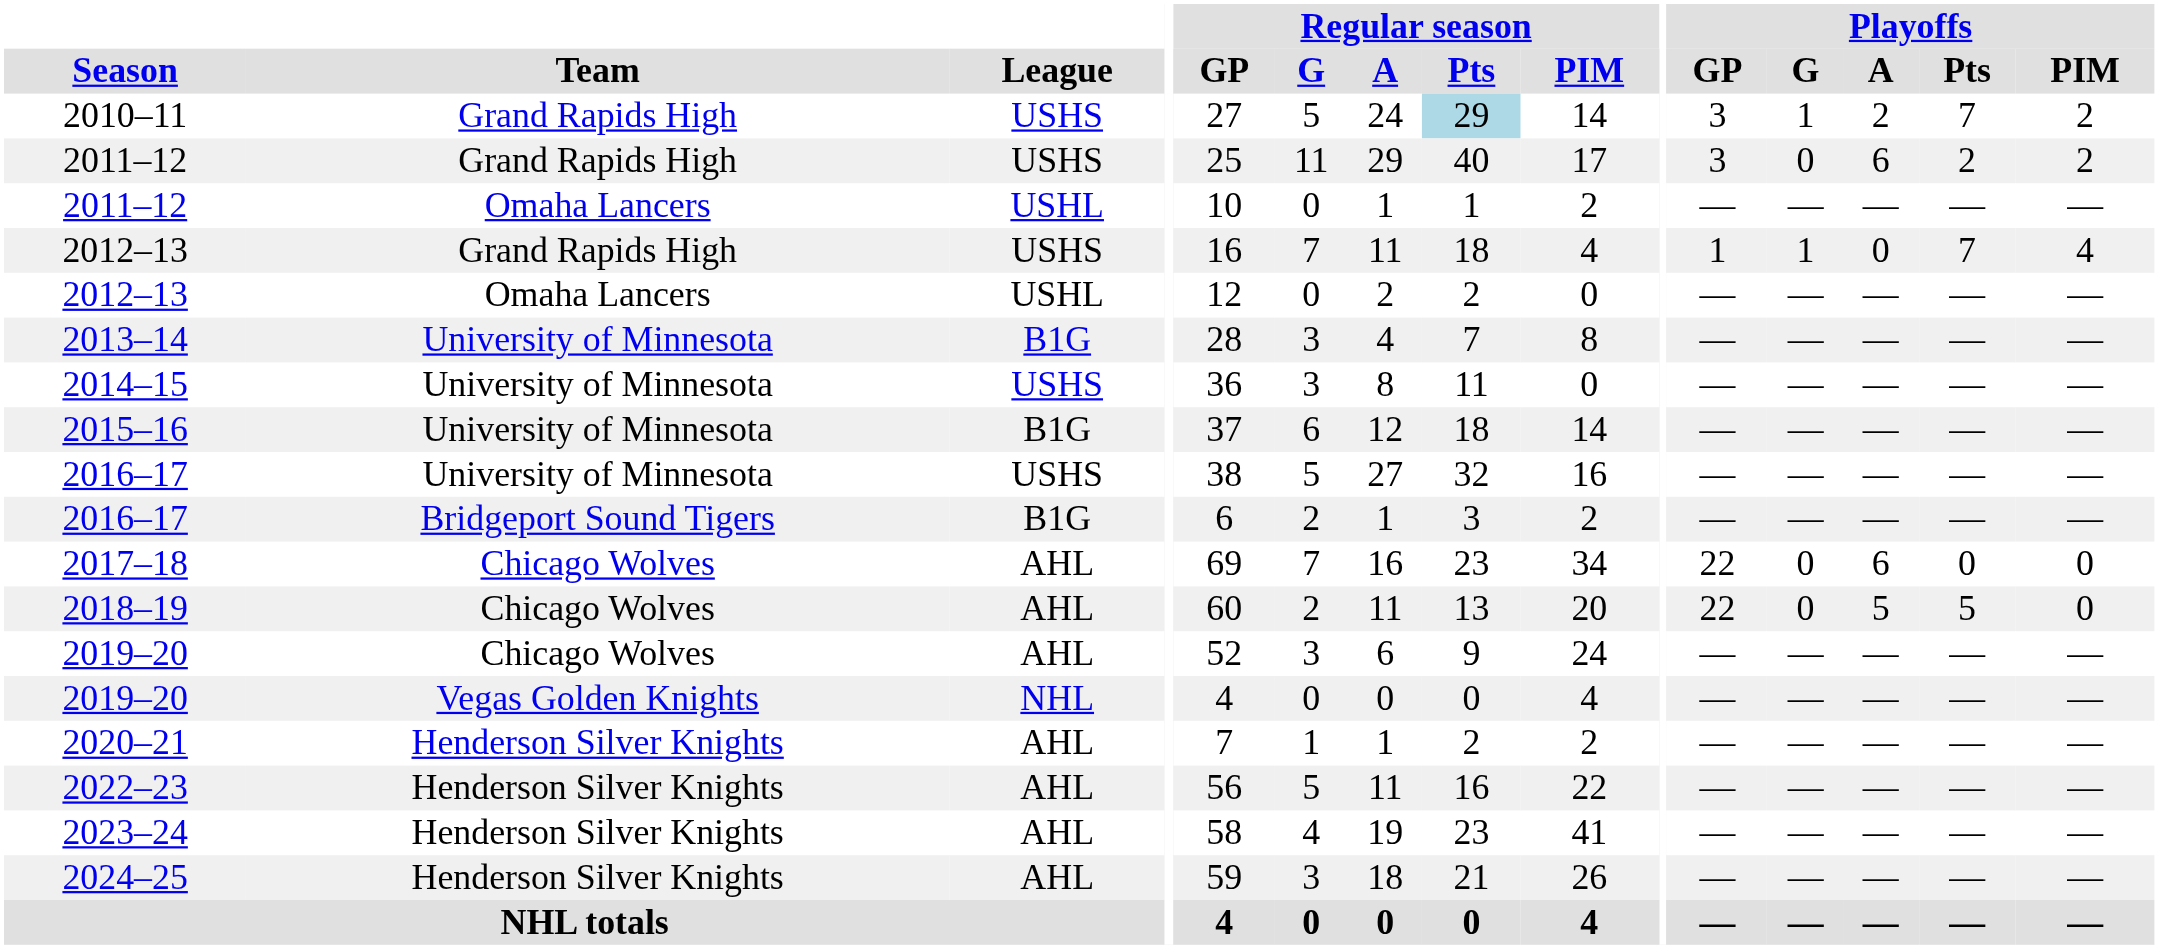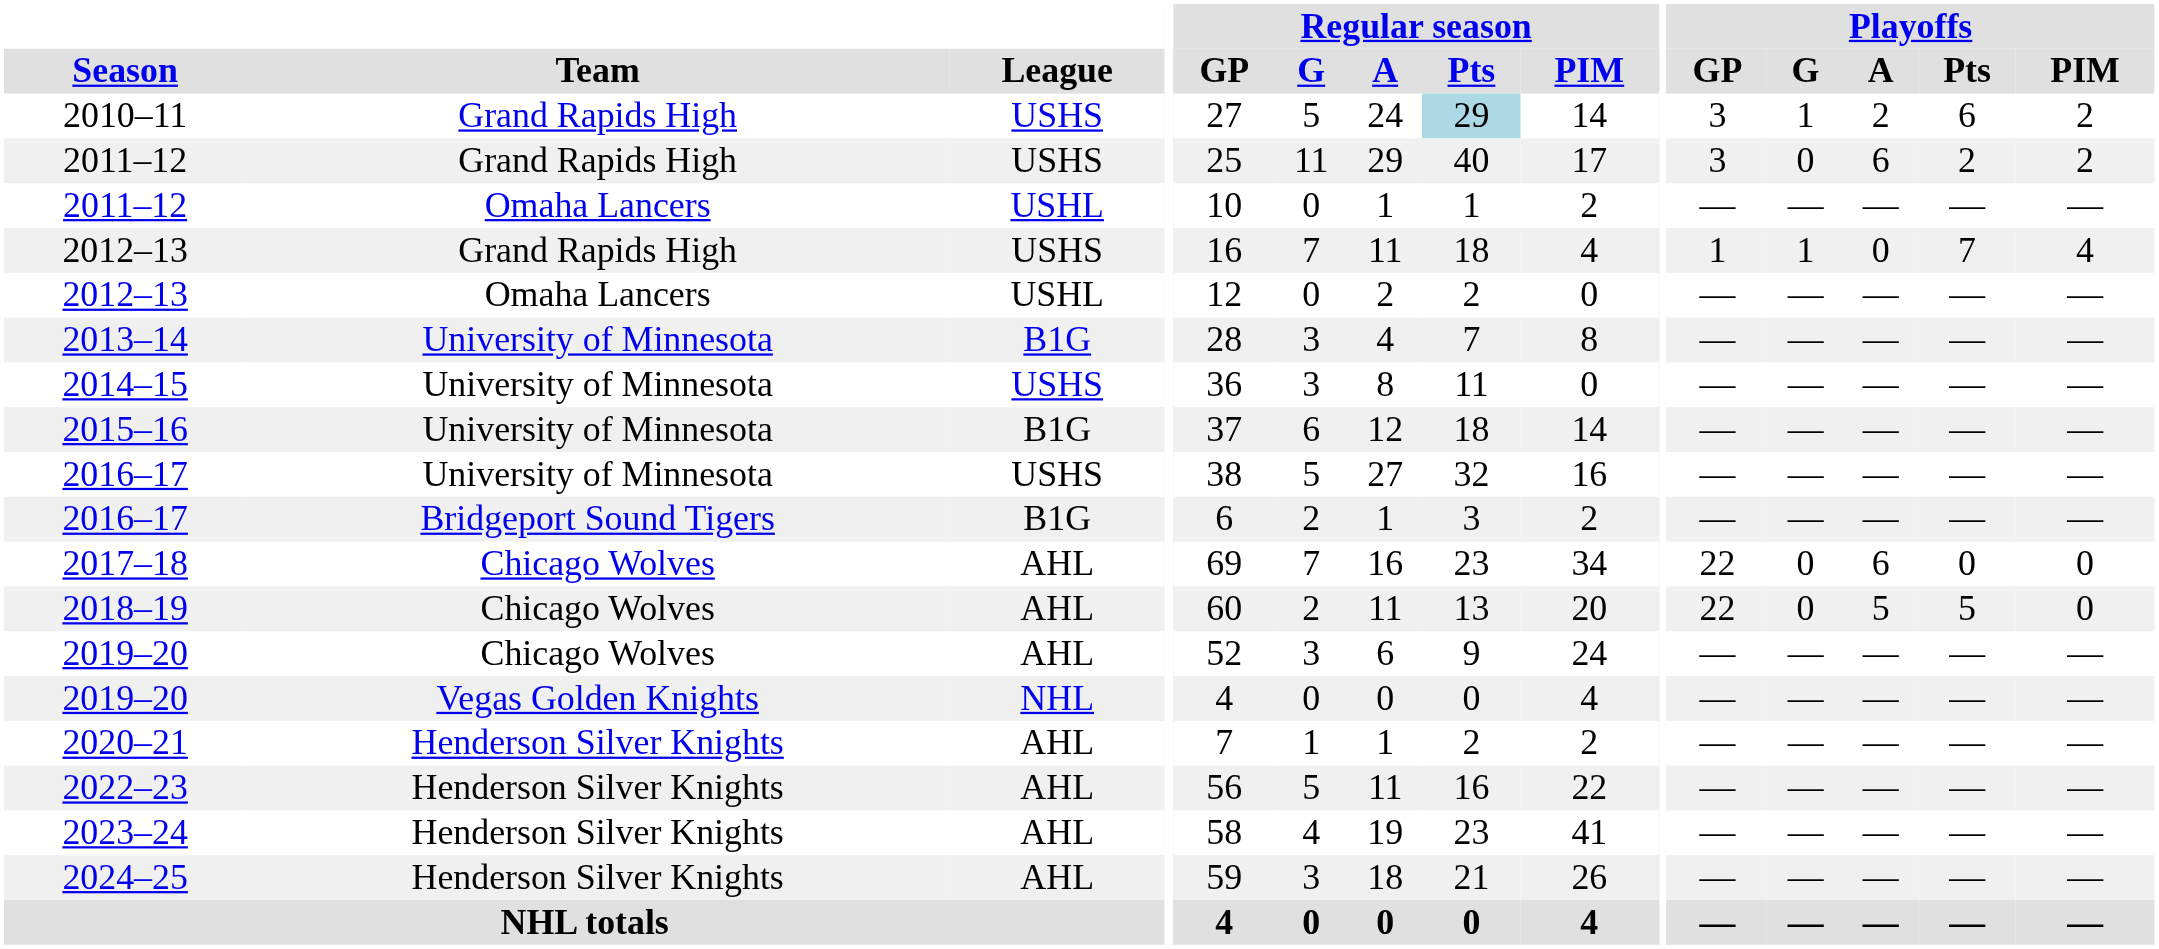 <table border="0" cellpadding="1" cellspacing="0" style="text-align:center; width:60em">
 <tr bgcolor="#e0e0e0">
 <th colspan="3" bgcolor="#ffffff"></th>
 <th rowspan="99" bgcolor="#ffffff"></th>
 <th colspan="5"><a href='#'>Regular season</a></th>
 <th rowspan="99" bgcolor="#ffffff"></th>
 <th colspan="5"><a href='#'>Playoffs</a></th>
 </tr>
 <tr bgcolor="#e0e0e0">
 <th><a href='#'>Season</a></th>
 <th>Team</th>
 <th>League</th>
 <th>GP</th>
 <th><a href='#'>G</a></th>
 <th><a href='#'>A</a></th>
 <th><a href='#'>Pts</a></th>
 <th><a href='#'>PIM</a></th>
 <th>GP</th>
 <th>G</th>
 <th>A</th>
 <th>Pts</th>
 <th>PIM</th>
 </tr>
 <tr>
 <td>2010–11</td>
 <td><a href='#'>Grand Rapids High</a></td>
 <td><a href='#'>USHS</a></td>
 <td>27</td>
 <td>5</td>
 <td>24</td>
 <td style="background: lightblue;">29</td>
 <td>14</td>
 <td>3</td>
 <td>1</td>
 <td>2</td>
-<td>7</td>
+<td>6</td>
 <td>2</td>
 </tr>
 <tr bgcolor="#f0f0f0">
 <td>2011–12</td>
 <td>Grand Rapids High</td>
 <td>USHS</td>
 <td>25</td>
 <td>11</td>
 <td>29</td>
 <td>40</td>
 <td>17</td>
 <td>3</td>
 <td>0</td>
 <td>6</td>
 <td>2</td>
 <td>2</td>
 </tr>
 <tr>
 <td><a href='#'>2011–12</a></td>
 <td><a href='#'>Omaha Lancers</a></td>
 <td><a href='#'>USHL</a></td>
 <td>10</td>
 <td>0</td>
 <td>1</td>
 <td>1</td>
 <td>2</td>
 <td>—</td>
 <td>—</td>
 <td>—</td>
 <td>—</td>
 <td>—</td>
 </tr>
 <tr bgcolor="#f0f0f0">
 <td>2012–13</td>
 <td>Grand Rapids High</td>
 <td>USHS</td>
 <td>16</td>
 <td>7</td>
 <td>11</td>
 <td>18</td>
 <td>4</td>
 <td>1</td>
 <td>1</td>
 <td>0</td>
 <td>7</td>
 <td>4</td>
 </tr>
 <tr>
 <td><a href='#'>2012–13</a></td>
 <td>Omaha Lancers</td>
 <td>USHL</td>
 <td>12</td>
 <td>0</td>
 <td>2</td>
 <td>2</td>
 <td>0</td>
 <td>—</td>
 <td>—</td>
 <td>—</td>
 <td>—</td>
 <td>—</td>
 </tr>
 <tr bgcolor="#f0f0f0">
 <td><a href='#'>2013–14</a></td>
 <td><a href='#'>University of Minnesota</a></td>
 <td><a href='#'>B1G</a></td>
 <td>28</td>
 <td>3</td>
 <td>4</td>
 <td>7</td>
 <td>8</td>
 <td>—</td>
 <td>—</td>
 <td>—</td>
 <td>—</td>
 <td>—</td>
 </tr>
 <tr>
 <td><a href='#'>2014–15</a></td>
 <td>University of Minnesota</td>
 <td><a href='#'>USHS</a></td>
 <td>36</td>
 <td>3</td>
 <td>8</td>
 <td>11</td>
 <td>0</td>
 <td>—</td>
 <td>—</td>
 <td>—</td>
 <td>—</td>
 <td>—</td>
 </tr>
 <tr bgcolor="#f0f0f0">
 <td><a href='#'>2015–16</a></td>
 <td>University of Minnesota</td>
 <td>B1G</td>
 <td>37</td>
 <td>6</td>
 <td>12</td>
 <td>18</td>
 <td>14</td>
 <td>—</td>
 <td>—</td>
 <td>—</td>
 <td>—</td>
 <td>—</td>
 </tr>
 <tr>
 <td><a href='#'>2016–17</a></td>
 <td>University of Minnesota</td>
 <td>USHS</td>
 <td>38</td>
 <td>5</td>
 <td>27</td>
 <td>32</td>
 <td>16</td>
 <td>—</td>
 <td>—</td>
 <td>—</td>
 <td>—</td>
 <td>—</td>
 </tr>
 <tr bgcolor="#f0f0f0">
 <td><a href='#'>2016–17</a></td>
 <td><a href='#'>Bridgeport Sound Tigers</a></td>
 <td>B1G</td>
 <td>6</td>
 <td>2</td>
 <td>1</td>
 <td>3</td>
 <td>2</td>
 <td>—</td>
 <td>—</td>
 <td>—</td>
 <td>—</td>
 <td>—</td>
 </tr>
 <tr>
 <td><a href='#'>2017–18</a></td>
 <td><a href='#'>Chicago Wolves</a></td>
 <td>AHL</td>
 <td>69</td>
 <td>7</td>
 <td>16</td>
 <td>23</td>
 <td>34</td>
 <td>22</td>
 <td>0</td>
 <td>6</td>
 <td>0</td>
 <td>0</td>
 </tr>
 <tr bgcolor="#f0f0f0">
 <td><a href='#'>2018–19</a></td>
 <td>Chicago Wolves</td>
 <td>AHL</td>
 <td>60</td>
 <td>2</td>
 <td>11</td>
 <td>13</td>
 <td>20</td>
 <td>22</td>
 <td>0</td>
 <td>5</td>
 <td>5</td>
 <td>0</td>
 </tr>
 <tr>
 <td><a href='#'>2019–20</a></td>
 <td>Chicago Wolves</td>
 <td>AHL</td>
 <td>52</td>
 <td>3</td>
 <td>6</td>
 <td>9</td>
 <td>24</td>
 <td>—</td>
 <td>—</td>
 <td>—</td>
 <td>—</td>
 <td>—</td>
 </tr>
 <tr bgcolor="#f0f0f0">
 <td><a href='#'>2019–20</a></td>
 <td><a href='#'>Vegas Golden Knights</a></td>
 <td><a href='#'>NHL</a></td>
 <td>4</td>
 <td>0</td>
 <td>0</td>
 <td>0</td>
 <td>4</td>
 <td>—</td>
 <td>—</td>
 <td>—</td>
 <td>—</td>
 <td>—</td>
 </tr>
 <tr>
 <td><a href='#'>2020–21</a></td>
 <td><a href='#'>Henderson Silver Knights</a></td>
 <td>AHL</td>
 <td>7</td>
 <td>1</td>
 <td>1</td>
 <td>2</td>
 <td>2</td>
 <td>—</td>
 <td>—</td>
 <td>—</td>
 <td>—</td>
 <td>—</td>
 </tr>
 <tr bgcolor="#f0f0f0">
 <td><a href='#'>2022–23</a></td>
 <td>Henderson Silver Knights</td>
 <td>AHL</td>
 <td>56</td>
 <td>5</td>
 <td>11</td>
 <td>16</td>
 <td>22</td>
 <td>—</td>
 <td>—</td>
 <td>—</td>
 <td>—</td>
 <td>—</td>
 </tr>
 <tr>
 <td><a href='#'>2023–24</a></td>
 <td>Henderson Silver Knights</td>
 <td>AHL</td>
 <td>58</td>
 <td>4</td>
 <td>19</td>
 <td>23</td>
 <td>41</td>
 <td>—</td>
 <td>—</td>
 <td>—</td>
 <td>—</td>
 <td>—</td>
 </tr>
 <tr bgcolor="#f0f0f0">
 <td><a href='#'>2024–25</a></td>
 <td>Henderson Silver Knights</td>
 <td>AHL</td>
 <td>59</td>
 <td>3</td>
 <td>18</td>
 <td>21</td>
 <td>26</td>
 <td>—</td>
 <td>—</td>
 <td>—</td>
 <td>—</td>
 <td>—</td>
 </tr>
 <tr bgcolor="#e0e0e0">
 <th colspan="3">NHL totals</th>
 <th>4</th>
 <th>0</th>
 <th>0</th>
 <th>0</th>
 <th>4</th>
 <th>—</th>
 <th>—</th>
 <th>—</th>
 <th>—</th>
 <th>—</th>
 </tr>
 </table>
